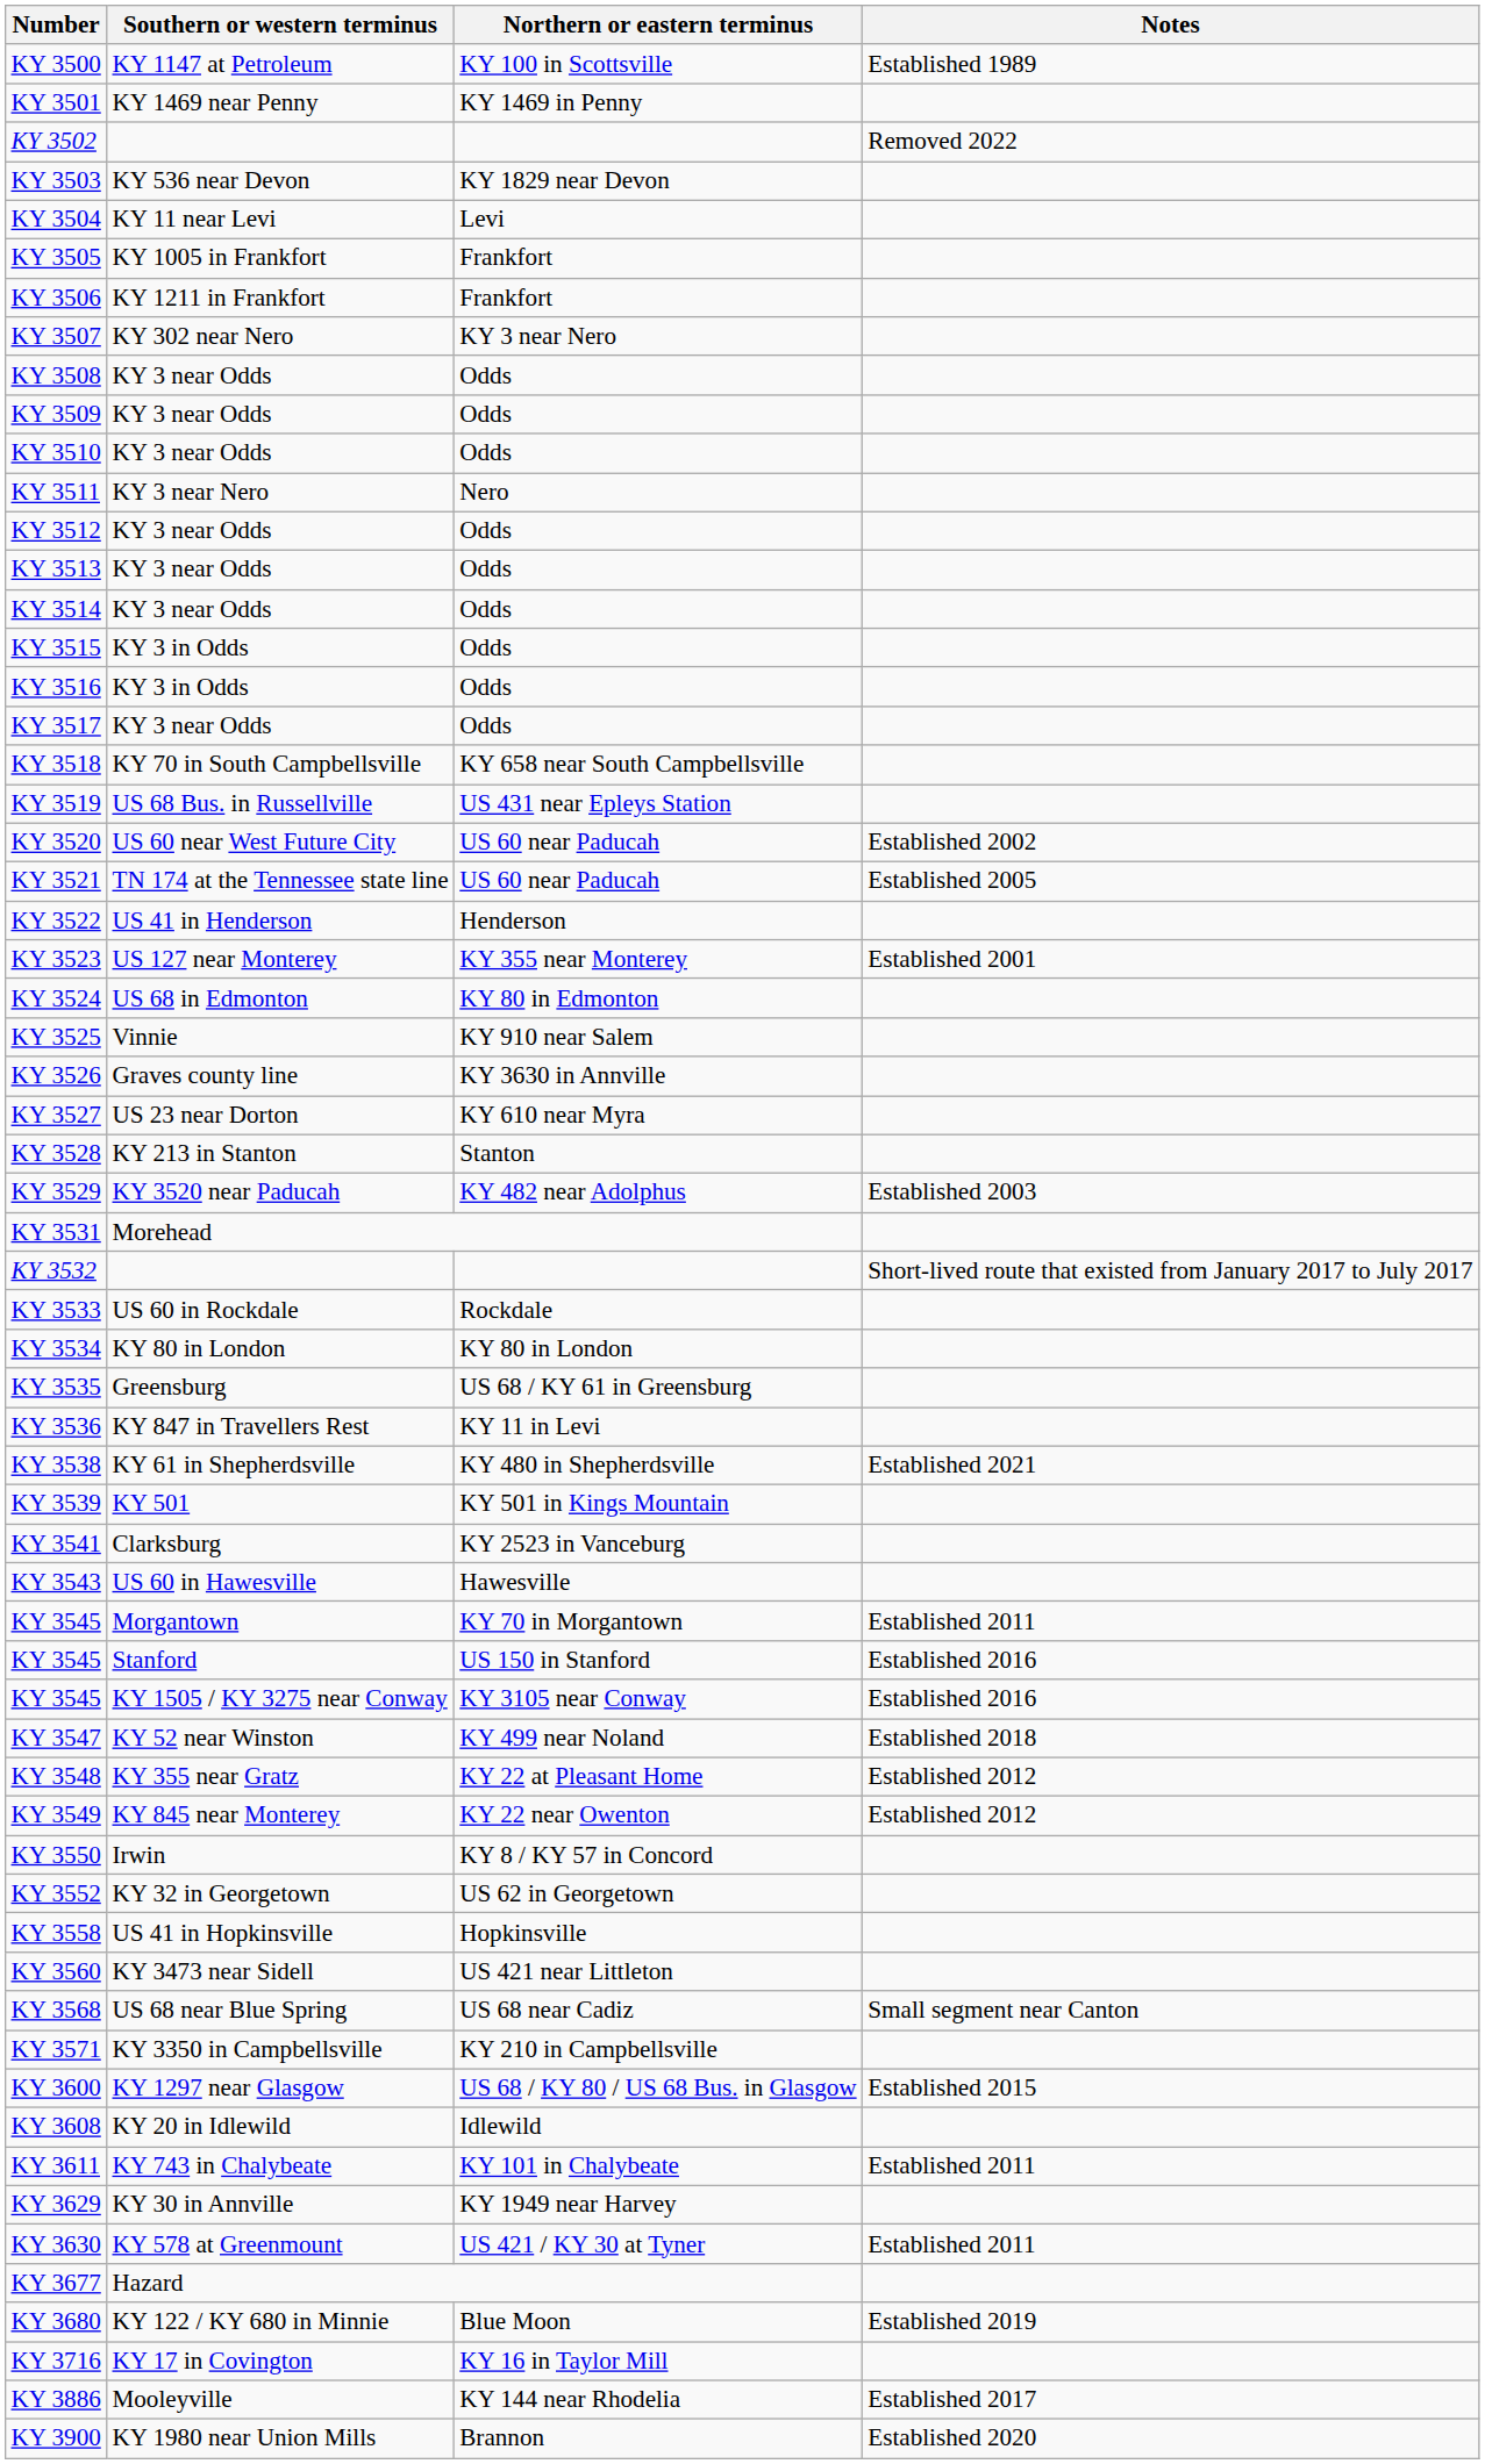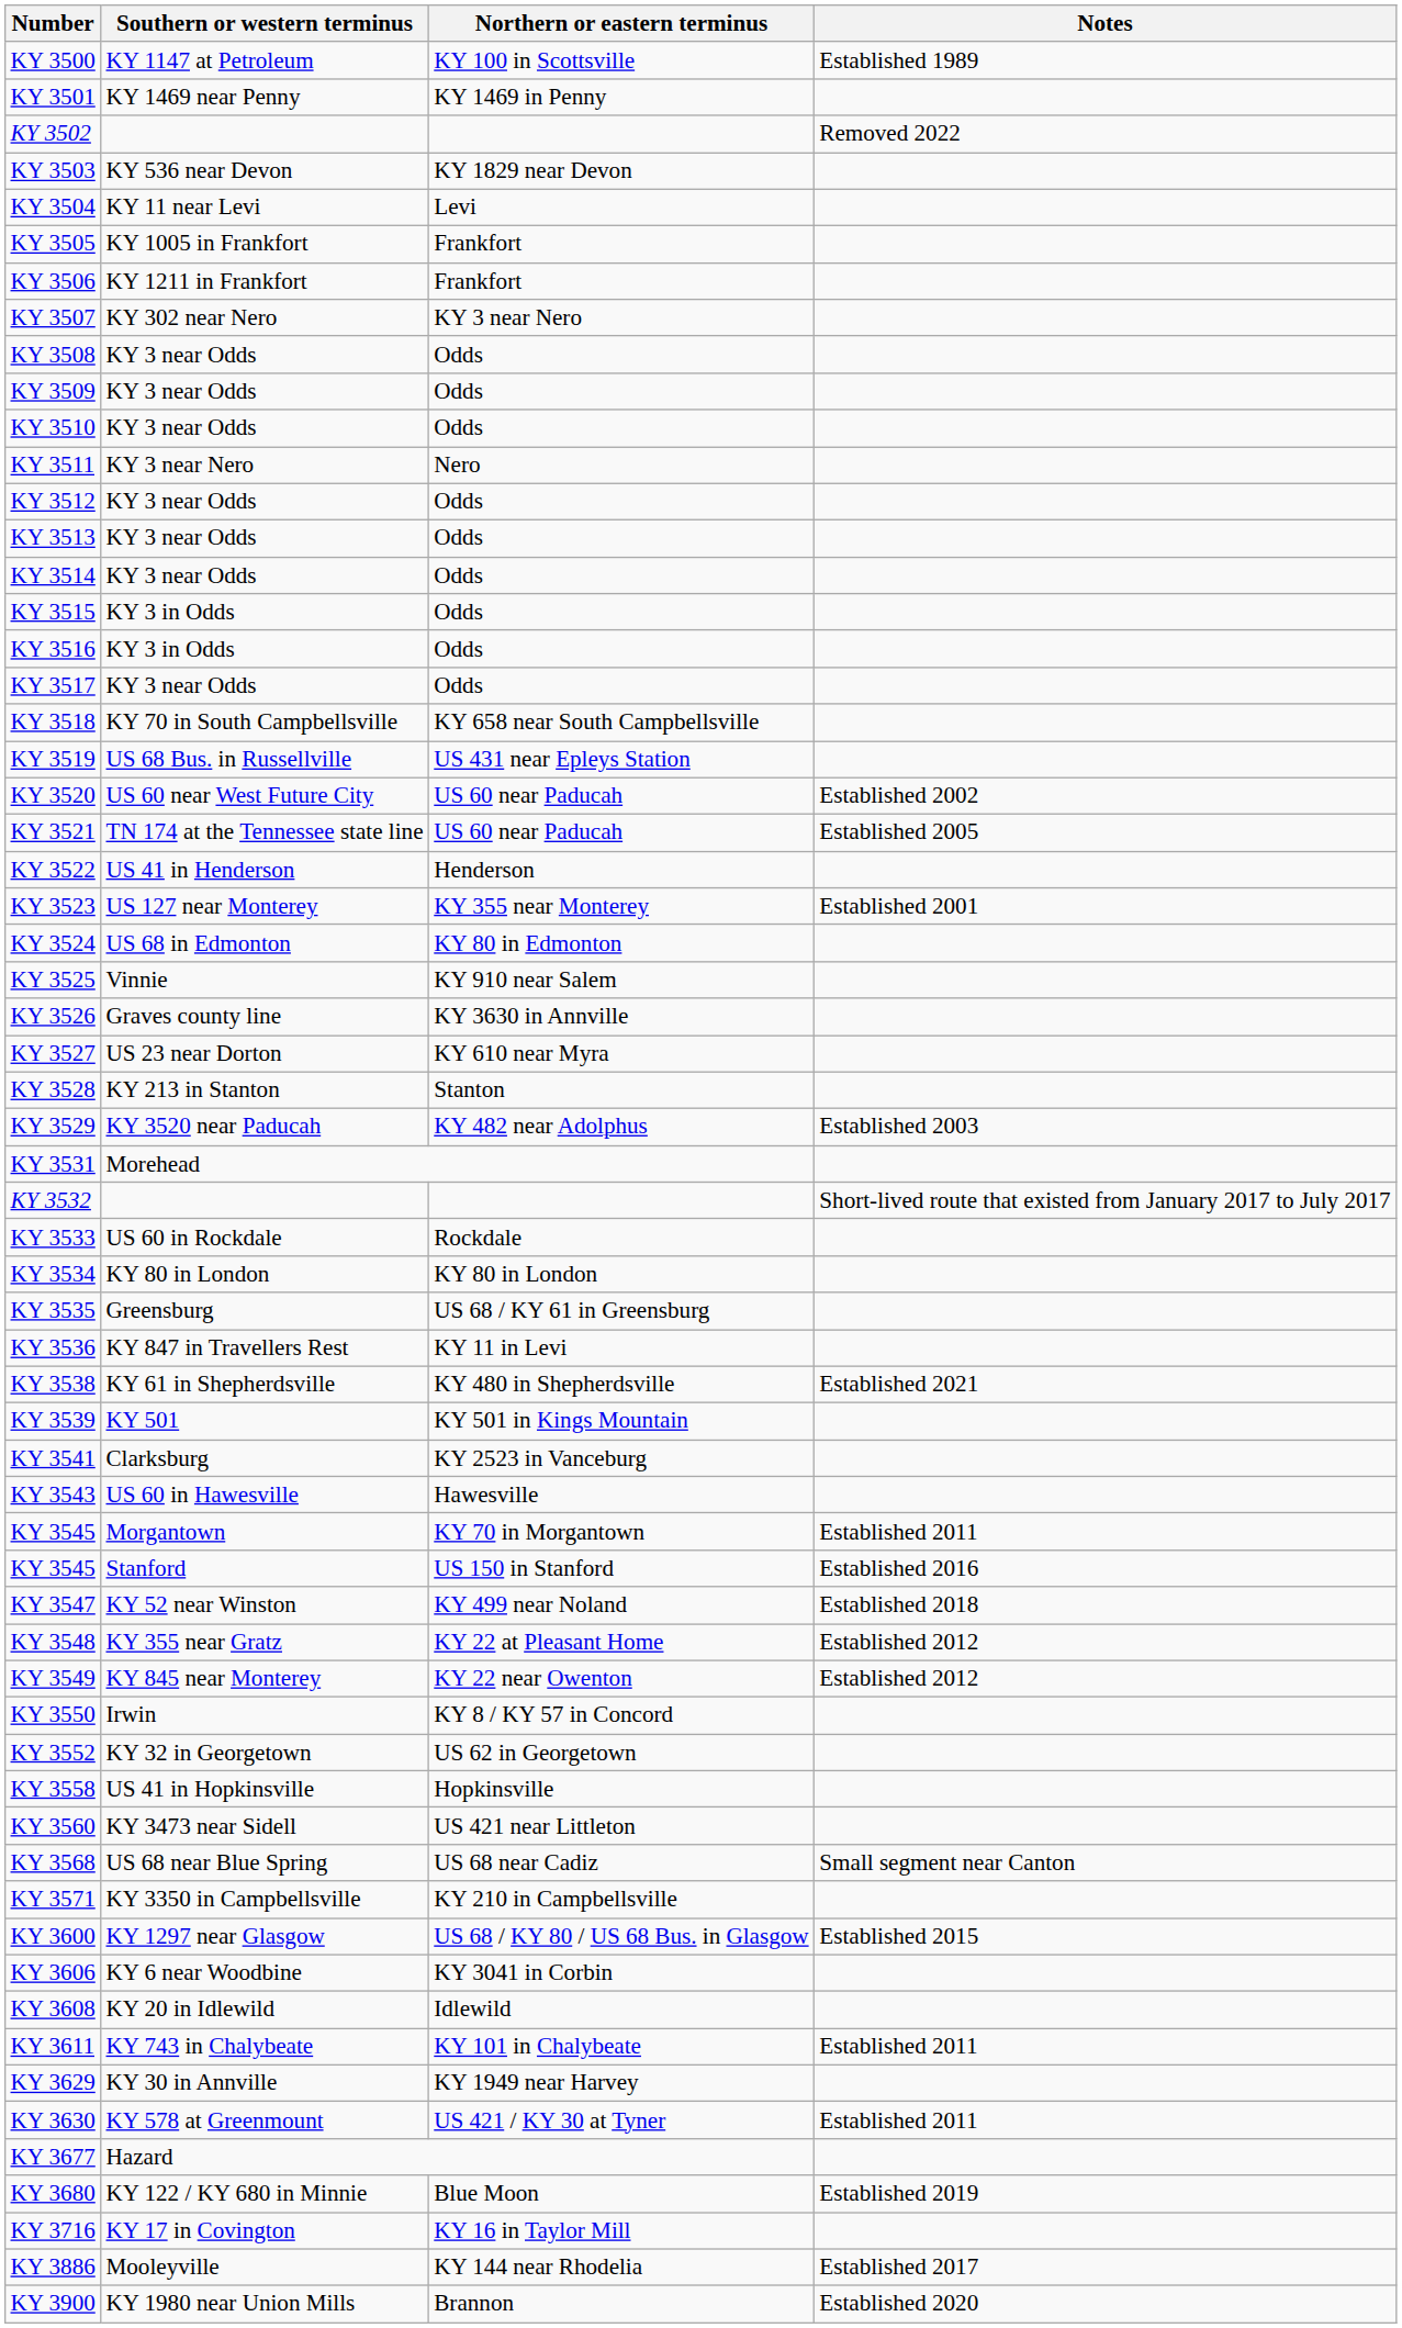 <table class="wikitable sortable mw-collapsible">
 <tr>
 <th>Number</th>
 <th>Southern or western terminus</th>
 <th>Northern or eastern terminus</th>
 <th>Notes</th>
 </tr>
 <tr>
 <td> <a href='#'>KY 3500</a></td>
 <td><a href='#'>KY 1147</a> at <a href='#'>Petroleum</a></td>
 <td><a href='#'>KY 100</a> in <a href='#'>Scottsville</a></td>
 <td>Established 1989</td>
 </tr>
 <tr>
 <td> <a href='#'>KY 3501</a></td>
 <td>KY 1469 near Penny</td>
 <td>KY 1469 in Penny</td>
 <td></td>
 </tr>
 <tr>
 <td><em> <a href='#'>KY 3502</a></em></td>
 <td></td>
 <td></td>
 <td>Removed 2022</td>
 </tr>
 <tr>
 <td> <a href='#'>KY 3503</a></td>
 <td>KY 536 near Devon</td>
 <td>KY 1829 near Devon</td>
 <td></td>
 </tr>
 <tr>
 <td> <a href='#'>KY 3504</a></td>
 <td>KY 11 near Levi</td>
 <td>Levi</td>
 <td></td>
 </tr>
 <tr>
 <td> <a href='#'>KY 3505</a></td>
 <td>KY 1005 in Frankfort</td>
 <td>Frankfort</td>
 <td></td>
 </tr>
 <tr>
 <td> <a href='#'>KY 3506</a></td>
 <td>KY 1211 in Frankfort</td>
 <td>Frankfort</td>
 <td></td>
 </tr>
 <tr>
 <td> <a href='#'>KY 3507</a></td>
 <td>KY 302 near Nero</td>
 <td>KY 3 near Nero</td>
 <td></td>
 </tr>
 <tr>
 <td> <a href='#'>KY 3508</a></td>
 <td>KY 3 near Odds</td>
 <td>Odds</td>
 <td></td>
 </tr>
 <tr>
 <td> <a href='#'>KY 3509</a></td>
 <td>KY 3 near Odds</td>
 <td>Odds</td>
 <td></td>
 </tr>
 <tr>
 <td> <a href='#'>KY 3510</a></td>
 <td>KY 3 near Odds</td>
 <td>Odds</td>
 <td></td>
 </tr>
 <tr>
 <td> <a href='#'>KY 3511</a></td>
 <td>KY 3 near Nero</td>
 <td>Nero</td>
 <td></td>
 </tr>
 <tr>
 <td> <a href='#'>KY 3512</a></td>
 <td>KY 3 near Odds</td>
 <td>Odds</td>
 <td></td>
 </tr>
 <tr>
 <td> <a href='#'>KY 3513</a></td>
 <td>KY 3 near Odds</td>
 <td>Odds</td>
 <td></td>
 </tr>
 <tr>
 <td> <a href='#'>KY 3514</a></td>
 <td>KY 3 near Odds</td>
 <td>Odds</td>
 <td></td>
 </tr>
 <tr>
 <td> <a href='#'>KY 3515</a></td>
 <td>KY 3 in Odds</td>
 <td>Odds</td>
 <td></td>
 </tr>
 <tr>
 <td> <a href='#'>KY 3516</a></td>
 <td>KY 3 in Odds</td>
 <td>Odds</td>
 <td></td>
 </tr>
 <tr>
 <td> <a href='#'>KY 3517</a></td>
 <td>KY 3 near Odds</td>
 <td>Odds</td>
 <td></td>
 </tr>
 <tr>
 <td> <a href='#'>KY 3518</a></td>
 <td>KY 70 in South Campbellsville</td>
 <td>KY 658 near South Campbellsville</td>
 <td></td>
 </tr>
 <tr>
 <td> <a href='#'>KY 3519</a></td>
 <td><a href='#'>US 68 Bus.</a> in <a href='#'>Russellville</a></td>
 <td><a href='#'>US 431</a> near <a href='#'>Epleys Station</a></td>
 <td></td>
 </tr>
 <tr>
 <td> <a href='#'>KY 3520</a></td>
 <td><a href='#'>US 60</a> near <a href='#'>West Future City</a></td>
 <td><a href='#'>US 60</a> near <a href='#'>Paducah</a></td>
 <td>Established 2002</td>
 </tr>
 <tr>
 <td> <a href='#'>KY 3521</a></td>
 <td><a href='#'>TN 174</a> at the <a href='#'>Tennessee</a> state line</td>
 <td><a href='#'>US 60</a> near <a href='#'>Paducah</a></td>
 <td>Established 2005</td>
 </tr>
 <tr>
 <td> <a href='#'>KY 3522</a></td>
 <td><a href='#'>US 41</a> in <a href='#'>Henderson</a></td>
 <td>Henderson</td>
 <td></td>
 </tr>
 <tr>
 <td> <a href='#'>KY 3523</a></td>
 <td><a href='#'>US 127</a> near <a href='#'>Monterey</a></td>
 <td><a href='#'>KY 355</a> near <a href='#'>Monterey</a></td>
 <td>Established 2001</td>
 </tr>
 <tr>
 <td> <a href='#'>KY 3524</a></td>
 <td><a href='#'>US 68</a> in <a href='#'>Edmonton</a></td>
 <td><a href='#'>KY 80</a> in <a href='#'>Edmonton</a></td>
 <td></td>
 </tr>
 <tr>
 <td> <a href='#'>KY 3525</a></td>
 <td>Vinnie</td>
 <td>KY 910 near Salem</td>
 <td></td>
 </tr>
 <tr>
 <td> <a href='#'>KY 3526</a></td>
 <td>Graves county line</td>
 <td>KY 3630 in Annville</td>
 <td></td>
 </tr>
 <tr>
 <td> <a href='#'>KY 3527</a></td>
 <td>US 23 near Dorton</td>
 <td>KY 610 near Myra</td>
 <td></td>
 </tr>
 <tr>
 <td> <a href='#'>KY 3528</a></td>
 <td>KY 213 in Stanton</td>
 <td>Stanton</td>
 <td></td>
 </tr>
 <tr>
 <td> <a href='#'>KY 3529</a></td>
 <td><a href='#'>KY 3520</a> near <a href='#'>Paducah</a></td>
 <td><a href='#'>KY 482</a> near <a href='#'>Adolphus</a></td>
 <td>Established 2003</td>
 </tr>
 <tr>
 <td> <a href='#'>KY 3531</a></td>
 <td colspan="2">Morehead</td>
 <td></td>
 </tr>
 <tr>
 <td><em> <a href='#'>KY 3532</a></em></td>
 <td></td>
 <td></td>
 <td>Short-lived route that existed from January 2017 to July 2017</td>
 </tr>
 <tr>
 <td> <a href='#'>KY 3533</a></td>
 <td>US 60 in Rockdale</td>
 <td>Rockdale</td>
 <td></td>
 </tr>
 <tr>
 <td> <a href='#'>KY 3534</a></td>
 <td>KY 80 in London</td>
 <td>KY 80 in London</td>
 <td></td>
 </tr>
 <tr>
 <td> <a href='#'>KY 3535</a></td>
 <td>Greensburg</td>
 <td>US 68 / KY 61 in Greensburg</td>
 <td></td>
 </tr>
 <tr>
 <td> <a href='#'>KY 3536</a></td>
 <td>KY 847 in Travellers Rest</td>
 <td>KY 11 in Levi</td>
 <td></td>
 </tr>
 <tr>
 <td> <a href='#'>KY 3538</a></td>
 <td>KY 61 in Shepherdsville</td>
 <td>KY 480 in Shepherdsville</td>
 <td>Established 2021</td>
 </tr>
 <tr>
 <td> <a href='#'>KY 3539</a></td>
 <td><a href='#'>KY 501</a></td>
 <td>KY 501 in <a href='#'>Kings Mountain</a></td>
 <td></td>
 </tr>
 <tr>
 <td> <a href='#'>KY 3541</a></td>
 <td>Clarksburg</td>
 <td>KY 2523 in Vanceburg</td>
 <td></td>
 </tr>
 <tr>
 <td> <a href='#'>KY 3543</a></td>
 <td><a href='#'>US 60</a> in <a href='#'>Hawesville</a></td>
 <td>Hawesville</td>
 <td></td>
 </tr>
 <tr>
 <td> <a href='#'>KY 3545</a></td>
 <td><a href='#'>Morgantown</a></td>
 <td><a href='#'>KY 70</a> in Morgantown</td>
 <td>Established 2011</td>
 </tr>
 <tr>
 <td> <a href='#'>KY 3545</a></td>
 <td><a href='#'>Stanford</a></td>
 <td><a href='#'>US 150</a> in Stanford</td>
 <td>Established 2016</td>
 </tr>
 <tr>
-<td> <a href='#'>KY 3545</a></td>
-<td><a href='#'>KY 1505</a> / <a href='#'>KY 3275</a> near <a href='#'>Conway</a></td>
-<td><a href='#'>KY 3105</a> near <a href='#'>Conway</a></td>
-<td>Established 2016</td>
-</tr>
-<tr>
 <td> <a href='#'>KY 3547</a></td>
 <td><a href='#'>KY 52</a> near Winston</td>
 <td><a href='#'>KY 499</a> near Noland</td>
 <td>Established 2018</td>
 </tr>
 <tr>
 <td> <a href='#'>KY 3548</a></td>
 <td><a href='#'>KY 355</a> near <a href='#'>Gratz</a></td>
 <td><a href='#'>KY 22</a> at <a href='#'>Pleasant Home</a></td>
 <td>Established 2012</td>
 </tr>
 <tr>
 <td> <a href='#'>KY 3549</a></td>
 <td><a href='#'>KY 845</a> near <a href='#'>Monterey</a></td>
 <td><a href='#'>KY 22</a> near <a href='#'>Owenton</a></td>
 <td>Established 2012</td>
 </tr>
 <tr>
 <td> <a href='#'>KY 3550</a></td>
 <td>Irwin</td>
 <td>KY 8 / KY 57 in Concord</td>
 <td></td>
 </tr>
 <tr>
 <td> <a href='#'>KY 3552</a></td>
 <td>KY 32 in Georgetown</td>
 <td>US 62 in Georgetown</td>
 <td></td>
 </tr>
 <tr>
 <td><a href='#'>KY 3558</a></td>
 <td>US 41 in Hopkinsville</td>
 <td>Hopkinsville</td>
 <td></td>
 </tr>
 <tr>
 <td> <a href='#'>KY 3560</a></td>
 <td>KY 3473 near Sidell</td>
 <td>US 421 near Littleton</td>
 <td></td>
 </tr>
 <tr>
 <td> <a href='#'>KY 3568</a></td>
 <td>US 68 near Blue Spring</td>
 <td>US 68 near Cadiz</td>
 <td>Small segment near Canton</td>
 </tr>
 <tr>
 <td> <a href='#'>KY 3571</a></td>
 <td>KY 3350 in Campbellsville</td>
 <td>KY 210 in Campbellsville</td>
 <td></td>
 </tr>
 <tr>
 <td> <a href='#'>KY 3600</a></td>
 <td><a href='#'>KY 1297</a> near <a href='#'>Glasgow</a></td>
 <td><a href='#'>US 68</a> / <a href='#'>KY 80</a> / <a href='#'>US 68 Bus.</a> in <a href='#'>Glasgow</a></td>
 <td>Established 2015</td>
 </tr>
 <tr>
+<td> <a href='#'>KY 3606</a></td>
+<td>KY 6 near Woodbine</td>
+<td>KY 3041 in Corbin</td>
+<td></td>
+</tr>
+<tr>
 <td> <a href='#'>KY 3608</a></td>
 <td>KY 20 in Idlewild</td>
 <td>Idlewild</td>
 <td></td>
 </tr>
 <tr>
 <td> <a href='#'>KY 3611</a></td>
 <td><a href='#'>KY 743</a> in <a href='#'>Chalybeate</a></td>
 <td><a href='#'>KY 101</a> in <a href='#'>Chalybeate</a></td>
 <td>Established 2011</td>
 </tr>
 <tr>
 <td> <a href='#'>KY 3629</a></td>
 <td>KY 30 in Annville</td>
 <td>KY 1949 near Harvey</td>
 <td></td>
 </tr>
 <tr>
 <td> <a href='#'>KY 3630</a></td>
 <td><a href='#'>KY 578</a> at <a href='#'>Greenmount</a></td>
 <td><a href='#'>US 421</a> / <a href='#'>KY 30</a> at <a href='#'>Tyner</a></td>
 <td>Established 2011</td>
 </tr>
 <tr>
 <td> <a href='#'>KY 3677</a></td>
 <td colspan="2">Hazard</td>
 <td></td>
 </tr>
 <tr>
 <td> <a href='#'>KY 3680</a></td>
 <td>KY 122 / KY 680 in Minnie</td>
 <td>Blue Moon</td>
 <td>Established 2019</td>
 </tr>
 <tr>
 <td> <a href='#'>KY 3716</a></td>
 <td><a href='#'>KY 17</a> in <a href='#'>Covington</a></td>
 <td><a href='#'>KY 16</a> in <a href='#'>Taylor Mill</a></td>
 <td></td>
 </tr>
 <tr>
 <td> <a href='#'>KY 3886</a></td>
 <td>Mooleyville</td>
 <td>KY 144 near Rhodelia</td>
 <td>Established 2017</td>
 </tr>
 <tr>
 <td><a href='#'>KY 3900</a></td>
 <td>KY 1980 near Union Mills</td>
 <td>Brannon</td>
 <td>Established 2020</td>
 </tr>
 </table>
